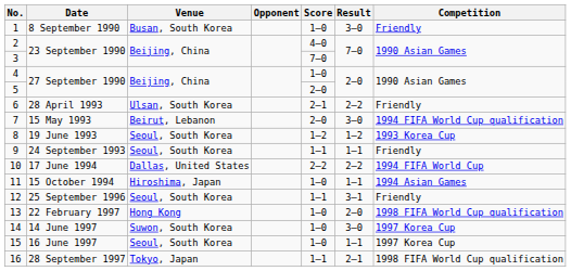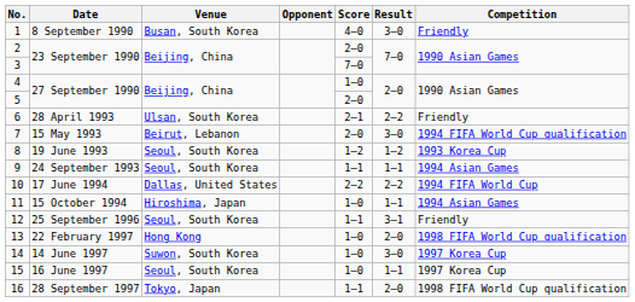 <table class="wikitable sortable">
 <tr>
 <th>No.</th>
 <th>Date</th>
 <th>Venue</th>
 <th>Opponent</th>
 <th>Score</th>
 <th>Result</th>
 <th>Competition</th>
 </tr>
 <tr>
 <td align="center">1</td>
 <td>8 September 1990</td>
 <td><a href='#'>Busan</a>, South Korea</td>
 <td></td>
-<td align="center">1–0</td>
+<td align="center">4–0</td>
 <td align="center">3–0</td>
 <td><a href='#'>Friendly</a></td>
 </tr>
 <tr>
 <td align="center">2</td>
 <td rowspan="2">23 September 1990</td>
 <td rowspan="2"><a href='#'>Beijing</a>, China</td>
 <td rowspan="2"></td>
-<td align="center">4–0</td>
+<td align="center">2–0</td>
 <td rowspan="2" align="center">7–0</td>
 <td rowspan="2"><a href='#'>1990 Asian Games</a></td>
 </tr>
 <tr>
 <td align="center">3</td>
 <td align="center">7–0</td>
 </tr>
 <tr>
 <td align="center">4</td>
 <td rowspan="2">27 September 1990</td>
 <td rowspan="2"><a href='#'>Beijing</a>, China</td>
 <td rowspan="2"></td>
 <td align="center">1–0</td>
 <td rowspan="2" align="center">2–0</td>
 <td rowspan="2">1990 Asian Games</td>
 </tr>
 <tr>
 <td align="center">5</td>
 <td align="center">2–0</td>
 </tr>
 <tr>
 <td align="center">6</td>
 <td>28 April 1993</td>
 <td><a href='#'>Ulsan</a>, South Korea</td>
 <td></td>
 <td align="center">2–1</td>
 <td align="center">2–2</td>
 <td>Friendly</td>
 </tr>
 <tr>
 <td align="center">7</td>
 <td>15 May 1993</td>
 <td><a href='#'>Beirut</a>, Lebanon</td>
 <td></td>
 <td align="center">2–0</td>
 <td align="center">3–0</td>
 <td><a href='#'>1994 FIFA World Cup qualification</a></td>
 </tr>
 <tr>
 <td align="center">8</td>
 <td>19 June 1993</td>
 <td><a href='#'>Seoul</a>, South Korea</td>
 <td></td>
 <td align="center">1–2</td>
 <td align="center">1–2</td>
 <td><a href='#'>1993 Korea Cup</a></td>
 </tr>
 <tr>
 <td align="center">9</td>
 <td>24 September 1993</td>
 <td><a href='#'>Seoul</a>, South Korea</td>
 <td></td>
 <td align="center">1–1</td>
 <td align="center">1–1</td>
-<td>Friendly</td>
+<td><a href='#'>1994 Asian Games</a></td>
 </tr>
 <tr>
 <td align="center">10</td>
 <td>17 June 1994</td>
 <td><a href='#'>Dallas</a>, United States</td>
 <td></td>
 <td align="center">2–2</td>
 <td align="center">2–2</td>
 <td><a href='#'>1994 FIFA World Cup</a></td>
 </tr>
 <tr>
 <td align="center">11</td>
 <td>15 October 1994</td>
 <td><a href='#'>Hiroshima</a>, Japan</td>
 <td></td>
 <td align="center">1–0</td>
 <td align="center">1–1</td>
 <td><a href='#'>1994 Asian Games</a></td>
 </tr>
 <tr>
 <td align="center">12</td>
 <td>25 September 1996</td>
 <td><a href='#'>Seoul</a>, South Korea</td>
 <td></td>
 <td align="center">1–1</td>
 <td align="center">3–1</td>
 <td>Friendly</td>
 </tr>
 <tr>
 <td align="center">13</td>
 <td>22 February 1997</td>
 <td><a href='#'>Hong Kong</a></td>
 <td></td>
 <td align="center">1–0</td>
 <td align="center">2–0</td>
 <td><a href='#'>1998 FIFA World Cup qualification</a></td>
 </tr>
 <tr>
 <td align="center">14</td>
 <td>14 June 1997</td>
 <td><a href='#'>Suwon</a>, South Korea</td>
 <td></td>
 <td align="center">1–0</td>
 <td align="center">3–0</td>
 <td><a href='#'>1997 Korea Cup</a></td>
 </tr>
 <tr>
 <td align="center">15</td>
 <td>16 June 1997</td>
 <td><a href='#'>Seoul</a>, South Korea</td>
 <td></td>
 <td align="center">1–0</td>
 <td align="center">1–1</td>
 <td>1997 Korea Cup</td>
 </tr>
 <tr>
 <td align="center">16</td>
 <td>28 September 1997</td>
 <td><a href='#'>Tokyo</a>, Japan</td>
 <td></td>
 <td align="center">1–1</td>
-<td align="center">2–1</td>
+<td align="center">2–0</td>
 <td>1998 FIFA World Cup qualification</td>
 </tr>
 </table>
